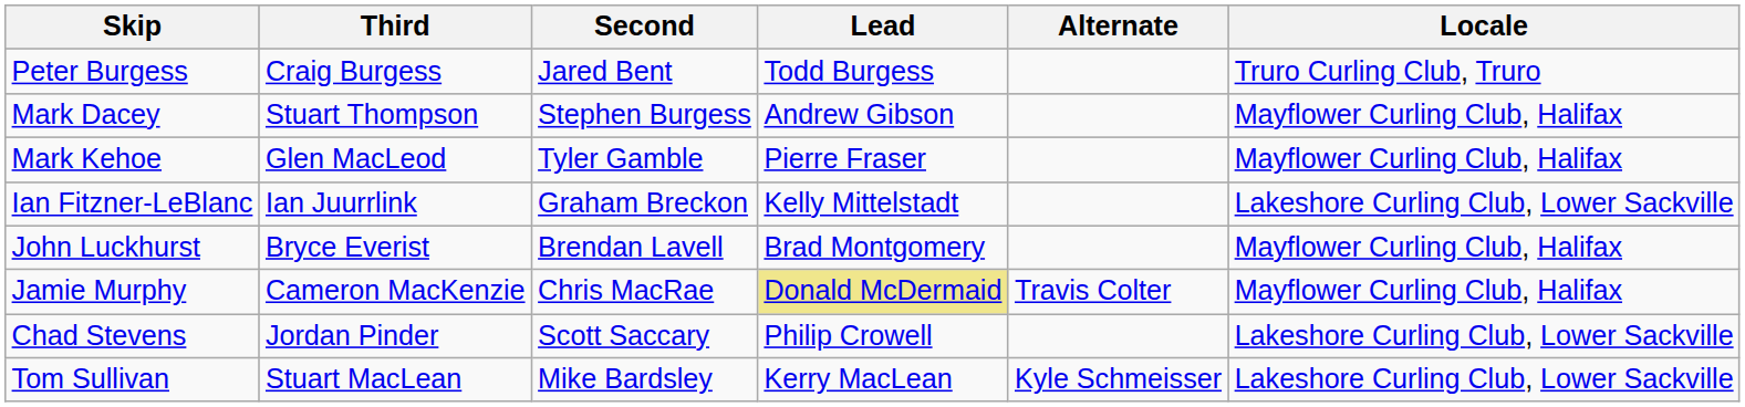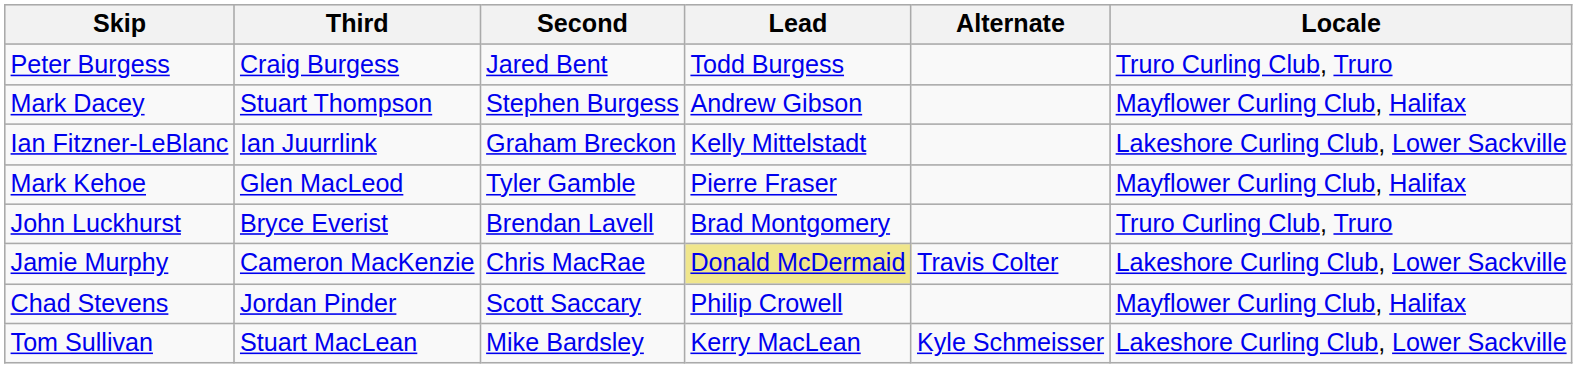 <table class=wikitable>
 <tr>
 <th>Skip</th>
 <th>Third</th>
 <th>Second</th>
 <th>Lead</th>
 <th>Alternate</th>
 <th>Locale</th>
 </tr>
 <tr>
 <td><a href='#'>Peter Burgess</a></td>
 <td><a href='#'>Craig Burgess</a></td>
 <td><a href='#'>Jared Bent</a></td>
 <td><a href='#'>Todd Burgess</a></td>
 <td></td>
 <td><a href='#'>Truro Curling Club</a>, <a href='#'>Truro</a></td>
 </tr>
 <tr>
 <td><a href='#'>Mark Dacey</a></td>
 <td><a href='#'>Stuart Thompson</a></td>
 <td><a href='#'>Stephen Burgess</a></td>
 <td><a href='#'>Andrew Gibson</a></td>
 <td></td>
 <td><a href='#'>Mayflower Curling Club</a>, <a href='#'>Halifax</a></td>
 </tr>
 <tr>
+<td><a href='#'>Ian Fitzner-LeBlanc</a></td>
+<td><a href='#'>Ian Juurrlink</a></td>
+<td><a href='#'>Graham Breckon</a></td>
+<td><a href='#'>Kelly Mittelstadt</a></td>
+<td></td>
+<td><a href='#'>Lakeshore Curling Club</a>, <a href='#'>Lower Sackville</a></td>
+</tr>
+<tr>
 <td><a href='#'>Mark Kehoe</a></td>
 <td><a href='#'>Glen MacLeod</a></td>
 <td><a href='#'>Tyler Gamble</a></td>
 <td><a href='#'>Pierre Fraser</a></td>
 <td></td>
 <td><a href='#'>Mayflower Curling Club</a>, <a href='#'>Halifax</a></td>
 </tr>
 <tr>
-<td><a href='#'>Ian Fitzner-LeBlanc</a></td>
-<td><a href='#'>Ian Juurrlink</a></td>
-<td><a href='#'>Graham Breckon</a></td>
-<td><a href='#'>Kelly Mittelstadt</a></td>
-<td></td>
-<td><a href='#'>Lakeshore Curling Club</a>, <a href='#'>Lower Sackville</a></td>
-</tr>
-<tr>
 <td><a href='#'>John Luckhurst</a></td>
 <td><a href='#'>Bryce Everist</a></td>
 <td><a href='#'>Brendan Lavell</a></td>
 <td><a href='#'>Brad Montgomery</a></td>
 <td></td>
-<td><a href='#'>Mayflower Curling Club</a>, <a href='#'>Halifax</a></td>
+<td><a href='#'>Truro Curling Club</a>, <a href='#'>Truro</a></td>
 </tr>
 <tr>
 <td><a href='#'>Jamie Murphy</a></td>
 <td><a href='#'>Cameron MacKenzie</a></td>
 <td><a href='#'>Chris MacRae</a></td>
 <td style="background: khaki;"><a href='#'>Donald McDermaid</a></td>
 <td><a href='#'>Travis Colter</a></td>
-<td><a href='#'>Mayflower Curling Club</a>, <a href='#'>Halifax</a></td>
+<td><a href='#'>Lakeshore Curling Club</a>, <a href='#'>Lower Sackville</a></td>
 </tr>
 <tr>
 <td><a href='#'>Chad Stevens</a></td>
 <td><a href='#'>Jordan Pinder</a></td>
 <td><a href='#'>Scott Saccary</a></td>
 <td><a href='#'>Philip Crowell</a></td>
 <td></td>
-<td><a href='#'>Lakeshore Curling Club</a>, <a href='#'>Lower Sackville</a></td>
+<td><a href='#'>Mayflower Curling Club</a>, <a href='#'>Halifax</a></td>
 </tr>
 <tr>
 <td><a href='#'>Tom Sullivan</a></td>
 <td><a href='#'>Stuart MacLean</a></td>
 <td><a href='#'>Mike Bardsley</a></td>
 <td><a href='#'>Kerry MacLean</a></td>
 <td><a href='#'>Kyle Schmeisser</a></td>
 <td><a href='#'>Lakeshore Curling Club</a>, <a href='#'>Lower Sackville</a></td>
 </tr>
 </table>
